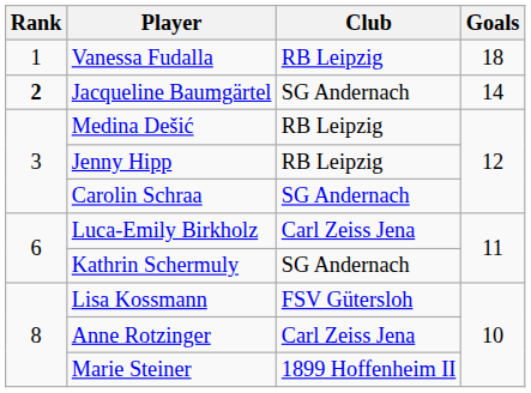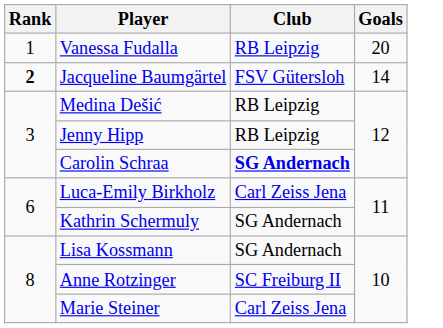 <table class="wikitable sortable" style="text-align:center">
 <tr>
 <th>Rank</th>
 <th>Player</th>
 <th>Club</th>
 <th>Goals</th>
 </tr>
 <tr>
 <td>1</td>
 <td align=left> <a href='#'>Vanessa Fudalla</a></td>
 <td align=left><a href='#'>RB Leipzig</a></td>
-<td>18</td>
+<td>20</td>
 </tr>
 <tr>
 <td><strong>2</strong></td>
 <td align=left> <a href='#'>Jacqueline Baumgärtel</a></td>
-<td align=left>SG Andernach</td>
+<td align=left><a href='#'>FSV Gütersloh</a></td>
 <td>14</td>
 </tr>
 <tr>
 <td rowspan="3">3</td>
 <td align=left> <a href='#'>Medina Dešić</a></td>
 <td align=left>RB Leipzig</td>
 <td rowspan="3">12</td>
 </tr>
 <tr>
 <td align=left> <a href='#'>Jenny Hipp</a></td>
 <td align=left>RB Leipzig</td>
 </tr>
 <tr>
 <td align=left> <a href='#'>Carolin Schraa</a></td>
-<td align=left><a href='#'>SG Andernach</a></td>
+<td align=left><strong><a href='#'>SG Andernach</a></strong></td>
 </tr>
 <tr>
 <td rowspan="2">6</td>
 <td align=left> <a href='#'>Luca-Emily Birkholz</a></td>
 <td align=left><a href='#'>Carl Zeiss Jena</a></td>
 <td rowspan="2">11</td>
 </tr>
 <tr>
 <td align=left> <a href='#'>Kathrin Schermuly</a></td>
 <td align=left>SG Andernach</td>
 </tr>
 <tr>
 <td rowspan="3">8</td>
 <td align=left> <a href='#'>Lisa Kossmann</a></td>
-<td align=left><a href='#'>FSV Gütersloh</a></td>
+<td align=left>SG Andernach</td>
 <td rowspan="3">10</td>
 </tr>
 <tr>
 <td align=left> <a href='#'>Anne Rotzinger</a></td>
-<td align=left><a href='#'>Carl Zeiss Jena</a></td>
+<td align=left><a href='#'>SC Freiburg II</a></td>
 </tr>
 <tr>
 <td align=left> <a href='#'>Marie Steiner</a></td>
-<td align=left><a href='#'>1899 Hoffenheim II</a></td>
+<td align=left><a href='#'>Carl Zeiss Jena</a></td>
 </tr>
 </table>
